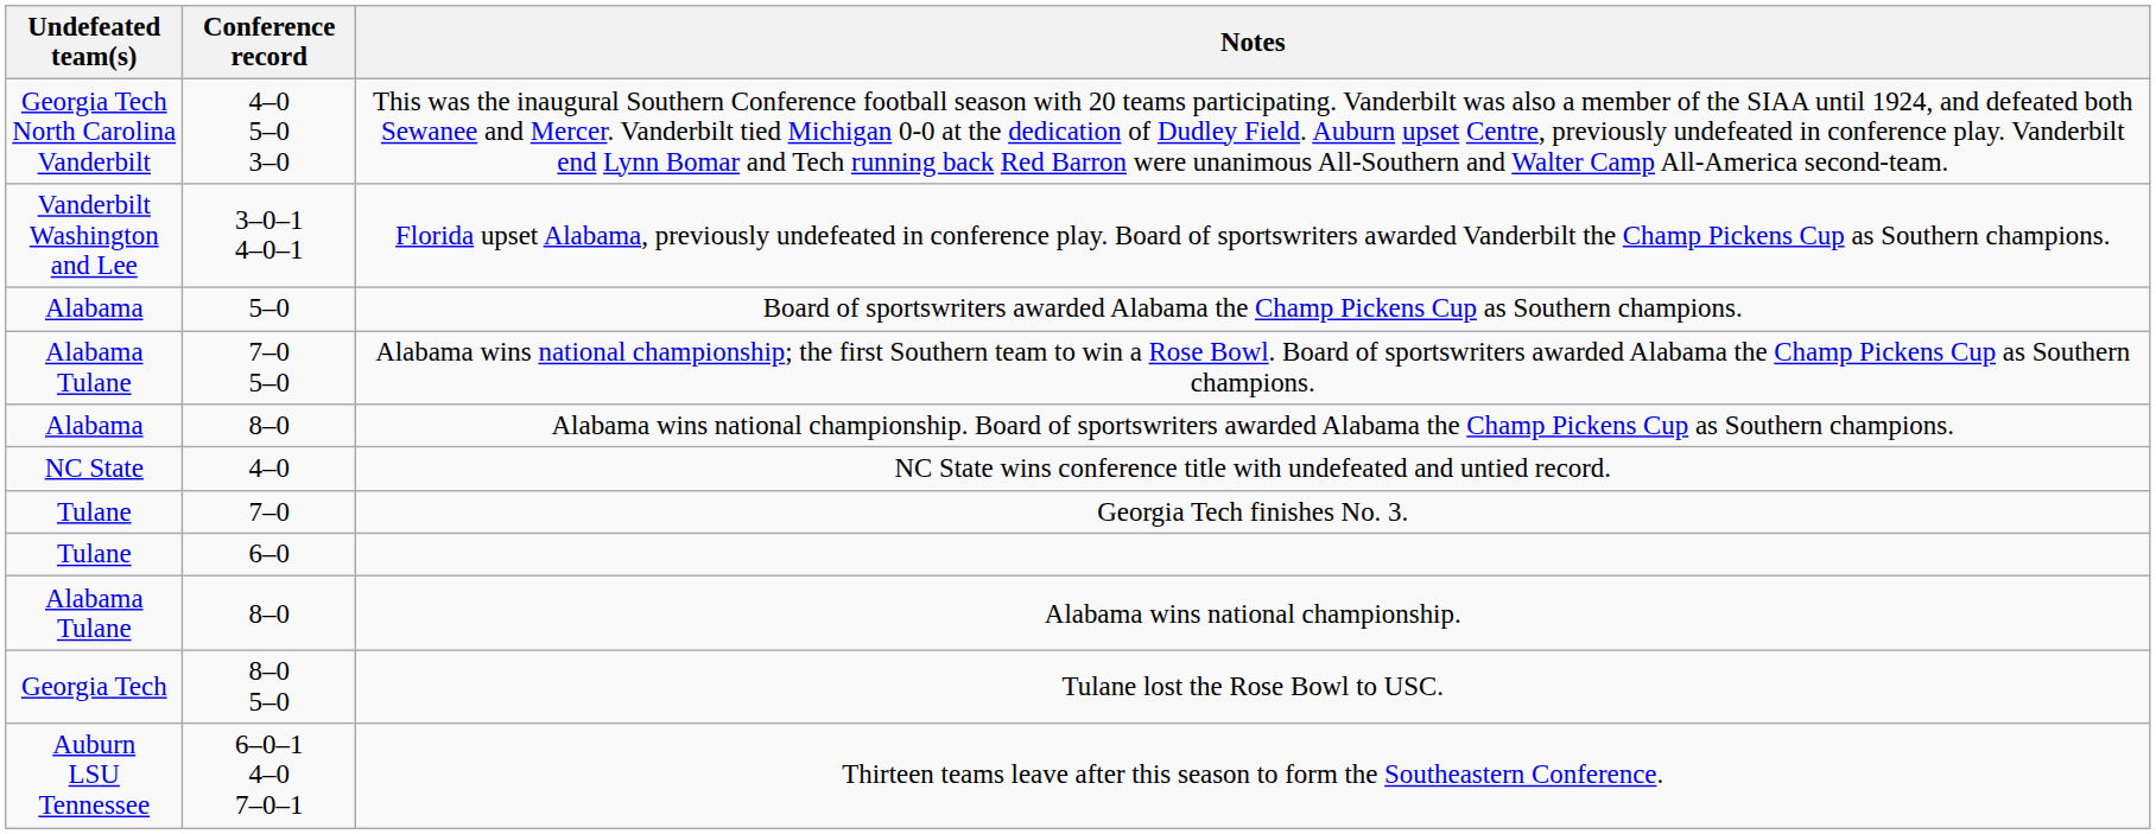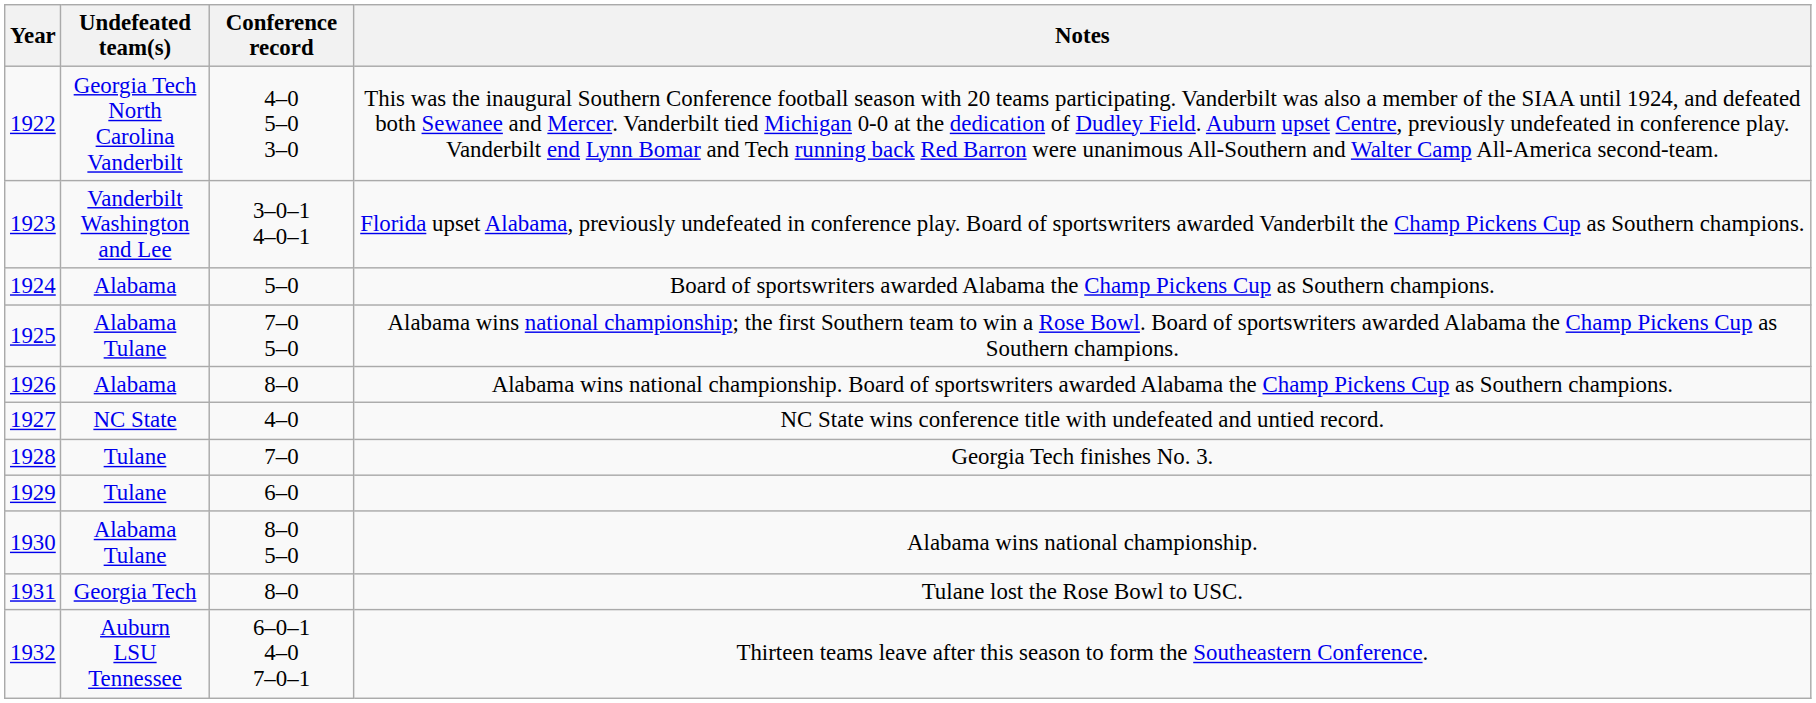 <table class="wikitable sortable" style="margin:auto;">
 <tr>
+<th>Year</th>
 <th>Undefeated team(s)</th>
 <th>Conference record</th>
 <th>Notes</th>
 </tr>
 <tr align="center">
+<td><a href='#'>1922</a></td>
 <td><a href='#'>Georgia Tech</a><br><a href='#'>North Carolina</a><br> <a href='#'>Vanderbilt</a></td>
 <td>4–0<br>5–0<br> 3–0</td>
 <td>This was the inaugural Southern Conference football season with 20 teams participating. Vanderbilt was also a member of the SIAA until 1924, and defeated both <a href='#'>Sewanee</a> and <a href='#'>Mercer</a>. Vanderbilt tied <a href='#'>Michigan</a> 0-0 at the <a href='#'>dedication</a> of <a href='#'>Dudley Field</a>. <a href='#'>Auburn</a> <a href='#'>upset</a> <a href='#'>Centre</a>, previously undefeated in conference play. Vanderbilt <a href='#'>end</a> <a href='#'>Lynn Bomar</a> and Tech <a href='#'>running back</a> <a href='#'>Red Barron</a> were unanimous All-Southern and <a href='#'>Walter Camp</a> All-America second-team.</td>
 </tr>
 <tr align="center">
+<td><a href='#'>1923</a></td>
 <td><a href='#'>Vanderbilt</a><br><a href='#'>Washington and Lee</a></td>
 <td>3–0–1<br>4–0–1</td>
 <td><a href='#'>Florida</a> upset  <a href='#'>Alabama</a>, previously undefeated in conference play. Board of sportswriters awarded Vanderbilt the <a href='#'>Champ Pickens Cup</a> as Southern champions.</td>
 </tr>
 <tr align="center">
+<td><a href='#'>1924</a></td>
 <td><a href='#'>Alabama</a></td>
 <td>5–0</td>
 <td>Board of sportswriters awarded Alabama the <a href='#'>Champ Pickens Cup</a> as Southern champions.</td>
 </tr>
 <tr align="center">
+<td><a href='#'>1925</a></td>
 <td><a href='#'>Alabama</a><br> <a href='#'>Tulane</a></td>
 <td>7–0<br> 5–0</td>
 <td>Alabama wins <a href='#'>national championship</a>; the first Southern team to win a <a href='#'>Rose Bowl</a>. Board of sportswriters awarded Alabama the <a href='#'>Champ Pickens Cup</a> as Southern champions.</td>
 </tr>
 <tr align="center">
+<td><a href='#'>1926</a></td>
 <td><a href='#'>Alabama</a></td>
 <td>8–0</td>
 <td>Alabama wins national championship. Board of sportswriters awarded Alabama the <a href='#'>Champ Pickens Cup</a> as Southern champions.</td>
 </tr>
 <tr align="center">
+<td><a href='#'>1927</a></td>
 <td><a href='#'>NC State</a></td>
 <td>4–0</td>
 <td>NC State wins conference title with undefeated and untied record.</td>
 </tr>
 <tr align="center">
+<td><a href='#'>1928</a></td>
 <td><a href='#'>Tulane</a></td>
 <td>7–0</td>
 <td>Georgia Tech finishes No. 3.</td>
 </tr>
 <tr align="center">
+<td><a href='#'>1929</a></td>
 <td><a href='#'>Tulane</a></td>
 <td>6–0</td>
 <td></td>
 </tr>
 <tr align="center">
+<td><a href='#'>1930</a></td>
 <td><a href='#'>Alabama</a><br> <a href='#'>Tulane</a></td>
-<td>8–0</td>
+<td>8–0<br> 5–0</td>
 <td>Alabama wins national championship.</td>
 </tr>
 <tr align="center">
+<td><a href='#'>1931</a></td>
 <td><a href='#'>Georgia Tech</a></td>
-<td>8–0<br> 5–0</td>
+<td>8–0</td>
 <td>Tulane lost the Rose Bowl to USC.</td>
 </tr>
 <tr align="center">
+<td><a href='#'>1932</a></td>
 <td><a href='#'>Auburn</a><br> <a href='#'>LSU</a><br><a href='#'>Tennessee</a></td>
 <td>6–0–1<br> 4–0 <br>7–0–1</td>
 <td>Thirteen teams leave after this season to form the <a href='#'>Southeastern Conference</a>.</td>
 </tr>
 </table>
